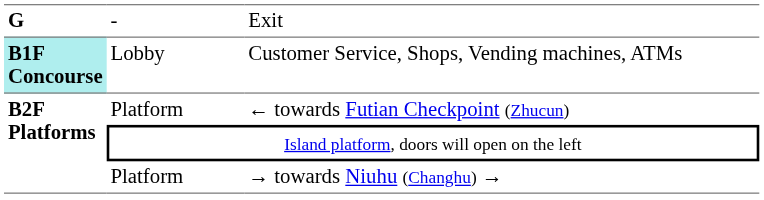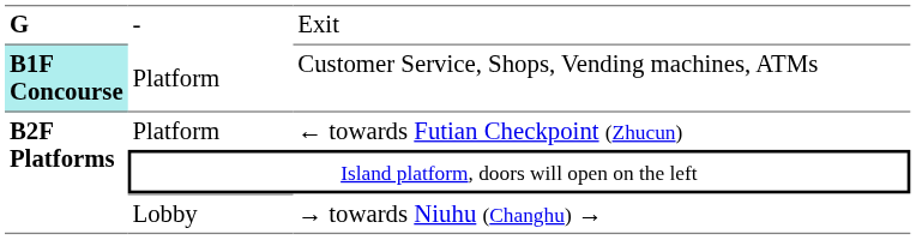 <table table border=0 cellspacing=0 cellpadding=3>
 <tr>
 <td style="border-top:solid 1px gray;" width=50 valign=top><strong>G</strong></td>
 <td style="border-top:solid 1px gray;" width=100 valign=top>-</td>
 <td style="border-top:solid 1px gray;" width=390 valign=top>Exit</td>
 </tr>
 <tr>
 <td style="background: paleturquoise; border-bottom:solid 1px gray; border-top:solid 1px gray;" valign=top width=50><strong>B1F<br>Concourse</strong></td>
-<td style="border-bottom:solid 1px gray; border-top:solid 1px gray;" valign=top width=100>Lobby</td>
+<td style="border-bottom:solid 1px gray;">Platform </td>
 <td style="border-bottom:solid 1px gray; border-top:solid 1px gray;" valign=top width=390>Customer Service, Shops, Vending machines, ATMs</td>
 </tr>
 <tr>
 <td style="border-bottom:solid 1px gray;" rowspan=4 valign=top><strong>B2F<br>Platforms</strong></td>
 <td>Platform </td>
 <td>←  towards <a href='#'>Futian Checkpoint</a> <small>(<a href='#'>Zhucun</a>)</small></td>
 </tr>
 <tr>
 <td style="border-right:solid 2px black;border-left:solid 2px black;border-top:solid 2px black;border-bottom:solid 2px black;text-align:center;" colspan=2><small><a href='#'>Island platform</a>, doors will open on the left</small></td>
 </tr>
 <tr>
-<td style="border-bottom:solid 1px gray;">Platform </td>
+<td style="border-bottom:solid 1px gray; border-top:solid 1px gray;" valign=top width=100>Lobby</td>
 <td style="border-bottom:solid 1px gray;"><span>→</span>  towards <a href='#'>Niuhu</a> <small>(<a href='#'>Changhu</a>)</small> →</td>
 </tr>
 </table>
